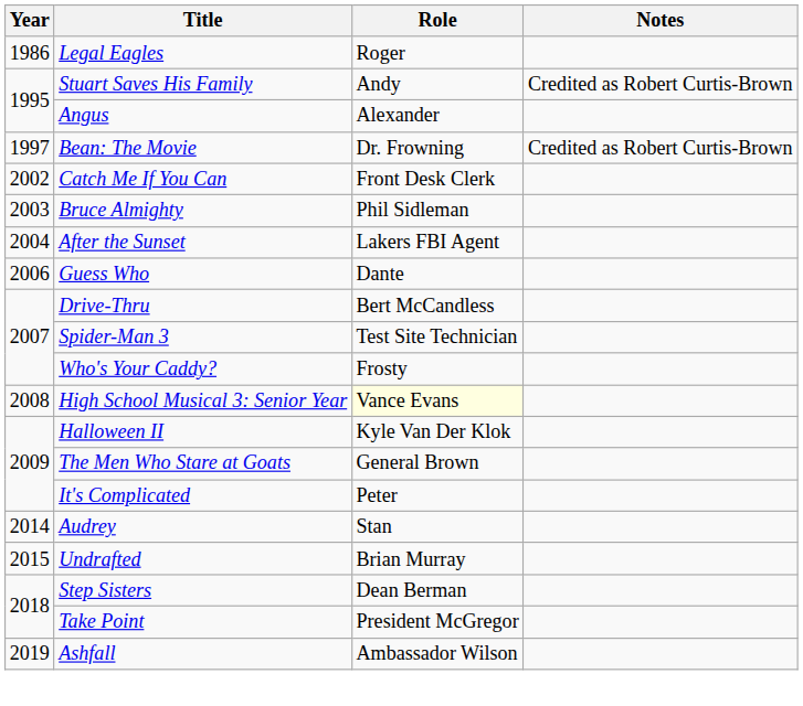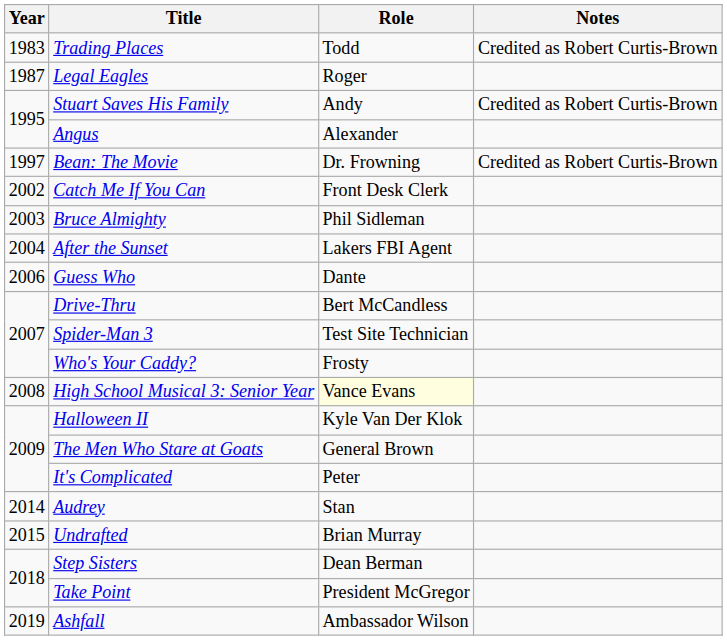 <table class="wikitable sortable">
 <tr>
 <th>Year</th>
 <th>Title</th>
 <th>Role</th>
 <th>Notes</th>
 </tr>
 <tr>
-<td>1986</td>
+<td>1983</td>
+<td><em><a href='#'>Trading Places</a></em></td>
+<td>Todd</td>
+<td>Credited as Robert Curtis-Brown</td>
+</tr>
+<tr>
+<td>1987</td>
 <td><em><a href='#'>Legal Eagles</a></em></td>
 <td>Roger</td>
 <td></td>
 </tr>
 <tr>
 <td rowspan=2>1995</td>
 <td><em><a href='#'>Stuart Saves His Family</a></em></td>
 <td>Andy</td>
 <td>Credited as Robert Curtis-Brown</td>
 </tr>
 <tr>
 <td><em><a href='#'>Angus</a></em></td>
 <td>Alexander</td>
 <td></td>
 </tr>
 <tr>
 <td>1997</td>
 <td><em><a href='#'>Bean: The Movie</a></em></td>
 <td>Dr. Frowning</td>
 <td>Credited as Robert Curtis-Brown</td>
 </tr>
 <tr>
 <td>2002</td>
 <td><em><a href='#'>Catch Me If You Can</a></em></td>
 <td>Front Desk Clerk</td>
 <td></td>
 </tr>
 <tr>
 <td>2003</td>
 <td><em><a href='#'>Bruce Almighty</a></em></td>
 <td>Phil Sidleman</td>
 <td></td>
 </tr>
 <tr>
 <td>2004</td>
 <td><em><a href='#'>After the Sunset</a></em></td>
 <td>Lakers FBI Agent</td>
 <td></td>
 </tr>
 <tr>
 <td>2006</td>
 <td><em><a href='#'>Guess Who</a></em></td>
 <td>Dante</td>
 <td></td>
 </tr>
 <tr>
 <td rowspan=3>2007</td>
 <td><em><a href='#'>Drive-Thru</a></em></td>
 <td>Bert McCandless</td>
 <td></td>
 </tr>
 <tr>
 <td><em><a href='#'>Spider-Man 3</a></em></td>
 <td>Test Site Technician</td>
 <td></td>
 </tr>
 <tr>
 <td><em><a href='#'>Who's Your Caddy?</a></em></td>
 <td>Frosty</td>
 <td></td>
 </tr>
 <tr>
 <td>2008</td>
 <td><em><a href='#'>High School Musical 3: Senior Year</a></em></td>
 <td style="background: lightyellow;">Vance Evans</td>
 <td></td>
 </tr>
 <tr>
 <td rowspan=3>2009</td>
 <td><em><a href='#'>Halloween II</a></em></td>
 <td>Kyle Van Der Klok</td>
 <td></td>
 </tr>
 <tr>
 <td><em><a href='#'>The Men Who Stare at Goats</a></em></td>
 <td>General Brown</td>
 <td></td>
 </tr>
 <tr>
 <td><em><a href='#'>It's Complicated</a></em></td>
 <td>Peter</td>
 <td></td>
 </tr>
 <tr>
 <td>2014</td>
 <td><em><a href='#'>Audrey</a></em></td>
 <td>Stan</td>
 <td></td>
 </tr>
 <tr>
 <td>2015</td>
 <td><em><a href='#'>Undrafted</a></em></td>
 <td>Brian Murray</td>
 <td></td>
 </tr>
 <tr>
 <td rowspan=2>2018</td>
 <td><em><a href='#'>Step Sisters</a></em></td>
 <td>Dean Berman</td>
 <td></td>
 </tr>
 <tr>
 <td><em><a href='#'>Take Point</a></em></td>
 <td>President McGregor</td>
 <td></td>
 </tr>
 <tr>
 <td>2019</td>
 <td><em><a href='#'>Ashfall</a></em></td>
 <td>Ambassador Wilson</td>
 <td></td>
 </tr>
 </table>
